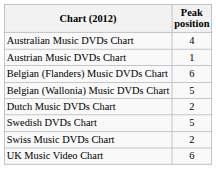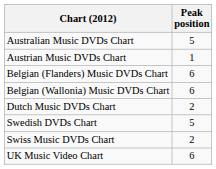 <table class="wikitable plainrowheaders sortable">
 <tr>
 <th scope="col">Chart (2012)</th>
 <th scope="col">Peak<br>position</th>
 </tr>
 <tr>
 <td>Australian Music DVDs Chart</td>
-<td style="text-align:center;">4</td>
+<td style="text-align:center;">5</td>
 </tr>
 <tr>
 <td>Austrian Music DVDs Chart</td>
 <td style="text-align:center;">1</td>
 </tr>
 <tr>
 <td>Belgian (Flanders) Music DVDs Chart</td>
 <td style="text-align:center;">6</td>
 </tr>
 <tr>
 <td>Belgian (Wallonia) Music DVDs Chart</td>
-<td style="text-align:center;">5</td>
+<td style="text-align:center;">6</td>
 </tr>
 <tr>
 <td>Dutch Music DVDs Chart</td>
 <td style="text-align:center;">2</td>
 </tr>
 <tr>
 <td>Swedish DVDs Chart</td>
 <td style="text-align:center;">5</td>
 </tr>
 <tr>
 <td>Swiss Music DVDs Chart</td>
 <td style="text-align:center;">2</td>
 </tr>
 <tr>
 <td>UK Music Video Chart</td>
 <td style="text-align:center;">6</td>
 </tr>
 </table>
